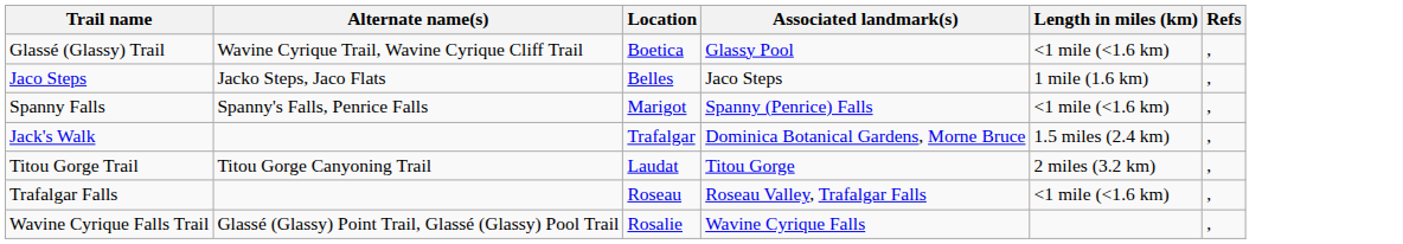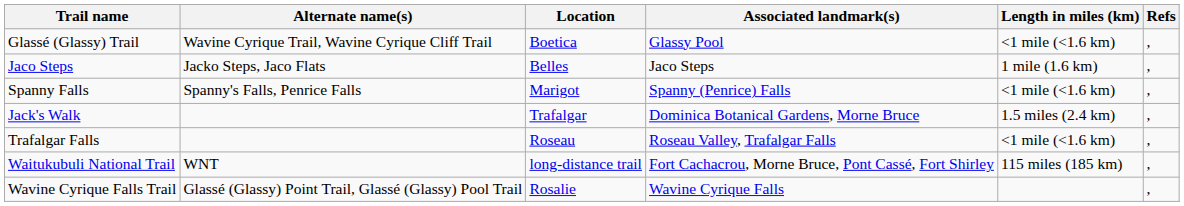 <table class="wikitable">
 <tr>
 <th>Trail name</th>
 <th>Alternate name(s)</th>
 <th>Location</th>
 <th>Associated landmark(s)</th>
 <th>Length in miles (km)</th>
 <th>Refs</th>
 </tr>
 <tr>
 <td>Glassé (Glassy) Trail</td>
 <td>Wavine Cyrique Trail, Wavine Cyrique Cliff Trail</td>
 <td><a href='#'>Boetica</a></td>
 <td><a href='#'>Glassy Pool</a></td>
 <td><1 mile (<1.6 km)</td>
 <td>,</td>
 </tr>
 <tr>
 <td><a href='#'>Jaco Steps</a></td>
 <td>Jacko Steps, Jaco Flats</td>
 <td><a href='#'>Belles</a></td>
 <td>Jaco Steps</td>
 <td>1 mile (1.6 km)</td>
 <td>,</td>
 </tr>
 <tr>
 <td>Spanny Falls</td>
 <td>Spanny's Falls, Penrice Falls</td>
 <td><a href='#'>Marigot</a></td>
 <td><a href='#'>Spanny (Penrice) Falls</a></td>
 <td><1 mile (<1.6 km)</td>
 <td>,</td>
 </tr>
 <tr>
 <td><a href='#'>Jack's Walk</a></td>
 <td></td>
 <td><a href='#'>Trafalgar</a></td>
 <td><a href='#'>Dominica Botanical Gardens</a>, <a href='#'>Morne Bruce</a></td>
 <td>1.5 miles (2.4 km)</td>
 <td>,</td>
 </tr>
 <tr>
-<td>Titou Gorge Trail</td>
-<td>Titou Gorge Canyoning Trail</td>
-<td><a href='#'>Laudat</a></td>
-<td><a href='#'>Titou Gorge</a></td>
-<td>2 miles (3.2 km)</td>
-<td>,</td>
-</tr>
-<tr>
 <td>Trafalgar Falls</td>
 <td></td>
 <td><a href='#'>Roseau</a></td>
 <td><a href='#'>Roseau Valley</a>, <a href='#'>Trafalgar Falls</a></td>
 <td><1 mile (<1.6 km)</td>
+<td>,</td>
+</tr>
+<tr>
+<td><a href='#'>Waitukubuli National Trail</a></td>
+<td>WNT</td>
+<td><a href='#'>long-distance trail</a></td>
+<td><a href='#'>Fort Cachacrou</a>, Morne Bruce, <a href='#'>Pont Cassé</a>, <a href='#'>Fort Shirley</a></td>
+<td>115 miles (185 km)</td>
 <td>,</td>
 </tr>
 <tr>
 <td>Wavine Cyrique Falls Trail</td>
 <td>Glassé (Glassy) Point Trail, Glassé (Glassy) Pool Trail</td>
 <td><a href='#'>Rosalie</a></td>
 <td><a href='#'>Wavine Cyrique Falls</a></td>
 <td></td>
 <td>,</td>
 </tr>
 </table>
